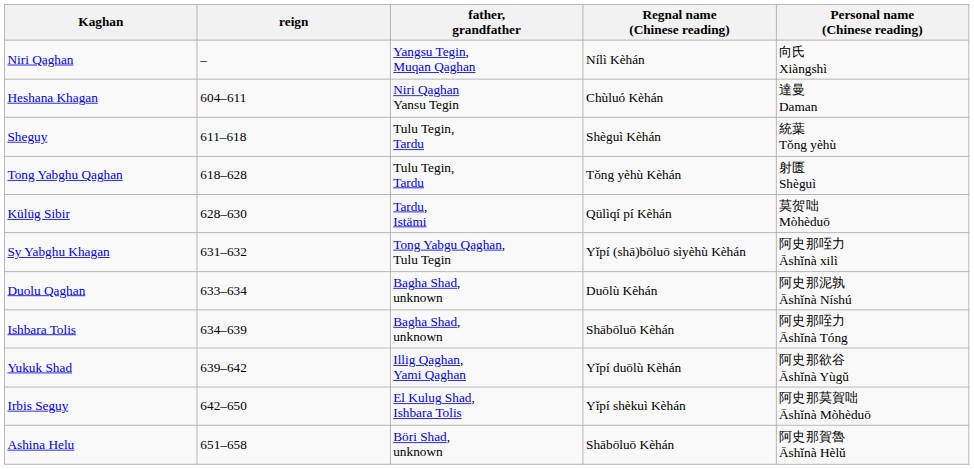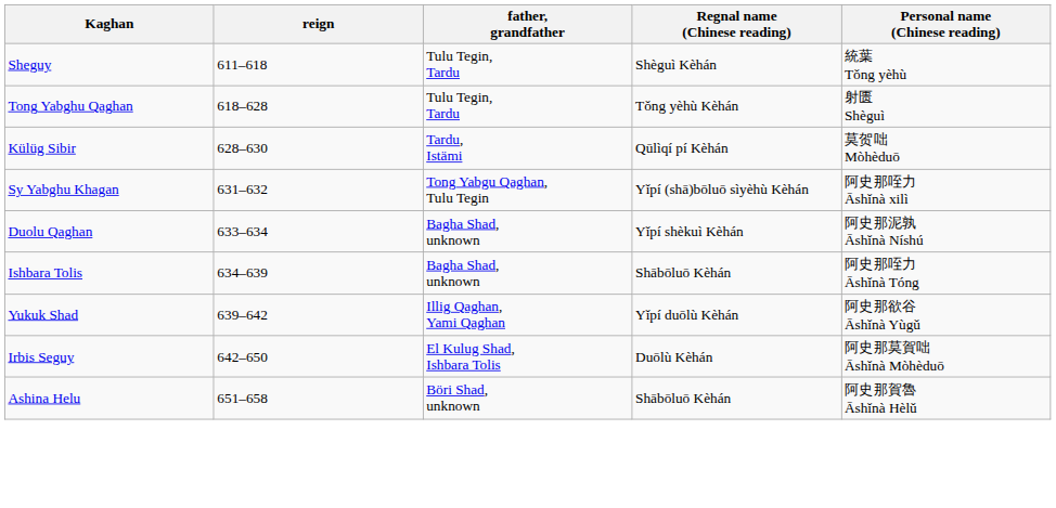 <table class="sortable wikitable">
 <tr>
 <th width="225">Kaghan</th>
 <th width="225">reign</th>
 <th width="225">father,<br>grandfather</th>
 <th width="225">Regnal name<br>(Chinese reading)</th>
 <th width="225">Personal name<br>(Chinese reading)</th>
-</tr>
-<tr>
-<td><a href='#'>Niri Qaghan</a></td>
-<td>–</td>
-<td><a href='#'>Yangsu Tegin</a>,<br><a href='#'>Muqan Qaghan</a></td>
-<td>Nílì Kèhán</td>
-<td>向氏<br>Xiàngshì</td>
-</tr>
-<tr>
-<td><a href='#'>Heshana Khagan</a></td>
-<td>604–611</td>
-<td><a href='#'>Niri Qaghan</a><br>Yansu Tegin</td>
-<td>Chùluó Kèhán</td>
-<td>達曼<br>Daman</td>
 </tr>
 <tr>
 <td><a href='#'>Sheguy</a></td>
 <td>611–618</td>
 <td>Tulu Tegin,<br><a href='#'>Tardu</a></td>
 <td>Shèguì Kèhán</td>
 <td>統葉<br>Tǒng yèhù</td>
 </tr>
 <tr>
 <td><a href='#'>Tong Yabghu Qaghan</a></td>
 <td>618–628</td>
 <td>Tulu Tegin,<br><a href='#'>Tardu</a></td>
 <td>Tǒng yèhù Kèhán</td>
 <td>射匮<br>Shèguì</td>
 </tr>
 <tr>
 <td><a href='#'>Külüg Sibir</a></td>
 <td>628–630</td>
 <td><a href='#'>Tardu</a>,<br><a href='#'>Istämi</a></td>
 <td>Qūlìqí pí Kèhán</td>
 <td>莫贺咄<br>Mòhèduō</td>
 </tr>
 <tr>
 <td><a href='#'>Sy Yabghu Khagan</a></td>
 <td>631–632</td>
 <td><a href='#'>Tong Yabgu Qaghan</a>,<br>Tulu Tegin</td>
 <td>Yǐpí (shā)bōluō sìyèhù Kèhán</td>
 <td>阿史那咥力<br>Āshǐnà xilì</td>
 </tr>
 <tr>
 <td><a href='#'>Duolu Qaghan</a></td>
 <td>633–634</td>
 <td><a href='#'>Bagha Shad</a>,<br>unknown</td>
-<td>Duōlù Kèhán</td>
+<td>Yǐpí shèkuì Kèhán</td>
 <td>阿史那泥孰<br>Āshǐnà Níshú</td>
 </tr>
 <tr>
 <td><a href='#'>Ishbara Tolis</a></td>
 <td>634–639</td>
 <td><a href='#'>Bagha Shad</a>,<br>unknown</td>
 <td>Shābōluō Kèhán</td>
 <td>阿史那咥力<br>Āshǐnà Tóng</td>
 </tr>
 <tr>
 <td><a href='#'>Yukuk Shad</a></td>
 <td>639–642</td>
 <td><a href='#'>Illig Qaghan</a>,<br><a href='#'>Yami Qaghan</a></td>
 <td>Yǐpí duōlù Kèhán</td>
 <td>阿史那欲谷<br>Āshǐnà Yùgǔ</td>
 </tr>
 <tr>
 <td><a href='#'>Irbis Seguy</a></td>
 <td>642–650</td>
 <td><a href='#'>El Kulug Shad</a>,<br><a href='#'>Ishbara Tolis</a></td>
-<td>Yǐpí shèkuì Kèhán</td>
+<td>Duōlù Kèhán</td>
 <td>阿史那莫賀咄<br>Āshǐnà Mòhèduō</td>
 </tr>
 <tr>
 <td><a href='#'>Ashina Helu</a></td>
 <td>651–658</td>
 <td><a href='#'>Böri Shad</a>,<br>unknown</td>
 <td>Shābōluō Kèhán</td>
 <td>阿史那賀魯<br>Āshǐnà Hèlǔ</td>
 </tr>
 </table>
